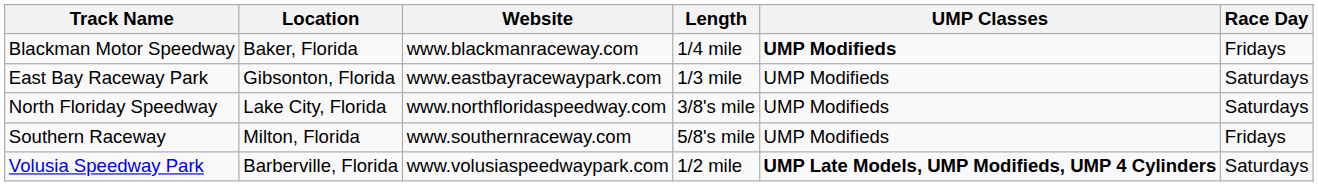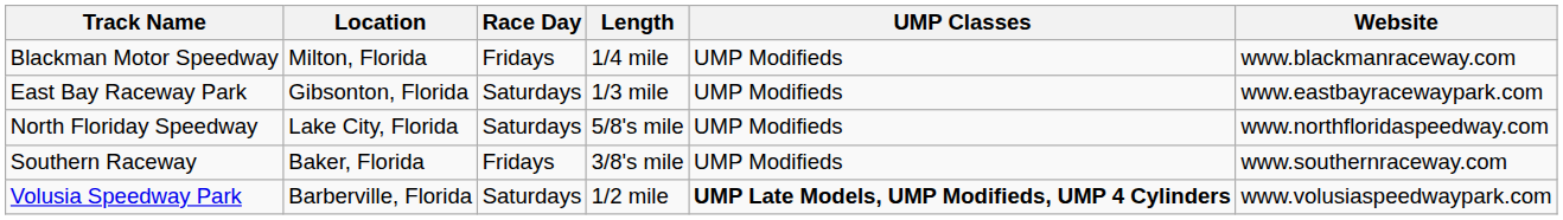 <table class="wikitable">
 <tr align="center">
 <th>Track Name</th>
 <th>Location</th>
-<th>Website</th>
+<th>Race Day</th>
 <th>Length</th>
 <th>UMP Classes</th>
-<th>Race Day</th>
+<th>Website</th>
 </tr>
 <tr>
 <td>Blackman Motor Speedway</td>
-<td>Baker, Florida</td>
+<td>Milton, Florida</td>
+<td>Fridays</td>
+<td>1/4 mile</td>
+<td>UMP Modifieds</td>
 <td>www.blackmanraceway.com</td>
-<td>1/4 mile</td>
-<td><strong>UMP Modifieds</strong></td>
-<td>Fridays</td>
 </tr>
 <tr>
 <td>East Bay Raceway Park</td>
 <td>Gibsonton, Florida</td>
-<td>www.eastbayracewaypark.com</td>
+<td>Saturdays</td>
 <td>1/3 mile</td>
 <td>UMP Modifieds</td>
-<td>Saturdays</td>
+<td>www.eastbayracewaypark.com</td>
 </tr>
 <tr>
 <td>North Floriday Speedway</td>
 <td>Lake City, Florida</td>
+<td>Saturdays</td>
+<td>5/8's mile</td>
+<td>UMP Modifieds</td>
 <td>www.northfloridaspeedway.com</td>
-<td>3/8's mile</td>
-<td>UMP Modifieds</td>
-<td>Saturdays</td>
 </tr>
 <tr>
 <td>Southern Raceway</td>
-<td>Milton, Florida</td>
+<td>Baker, Florida</td>
+<td>Fridays</td>
+<td>3/8's mile</td>
+<td>UMP Modifieds</td>
 <td>www.southernraceway.com</td>
-<td>5/8's mile</td>
-<td>UMP Modifieds</td>
-<td>Fridays</td>
 </tr>
 <tr>
 <td><a href='#'>Volusia Speedway Park</a></td>
 <td>Barberville, Florida</td>
-<td>www.volusiaspeedwaypark.com</td>
+<td>Saturdays</td>
 <td>1/2 mile</td>
 <td><strong>UMP Late Models, UMP Modifieds, UMP 4 Cylinders</strong></td>
-<td>Saturdays</td>
+<td>www.volusiaspeedwaypark.com</td>
 </tr>
 </table>
